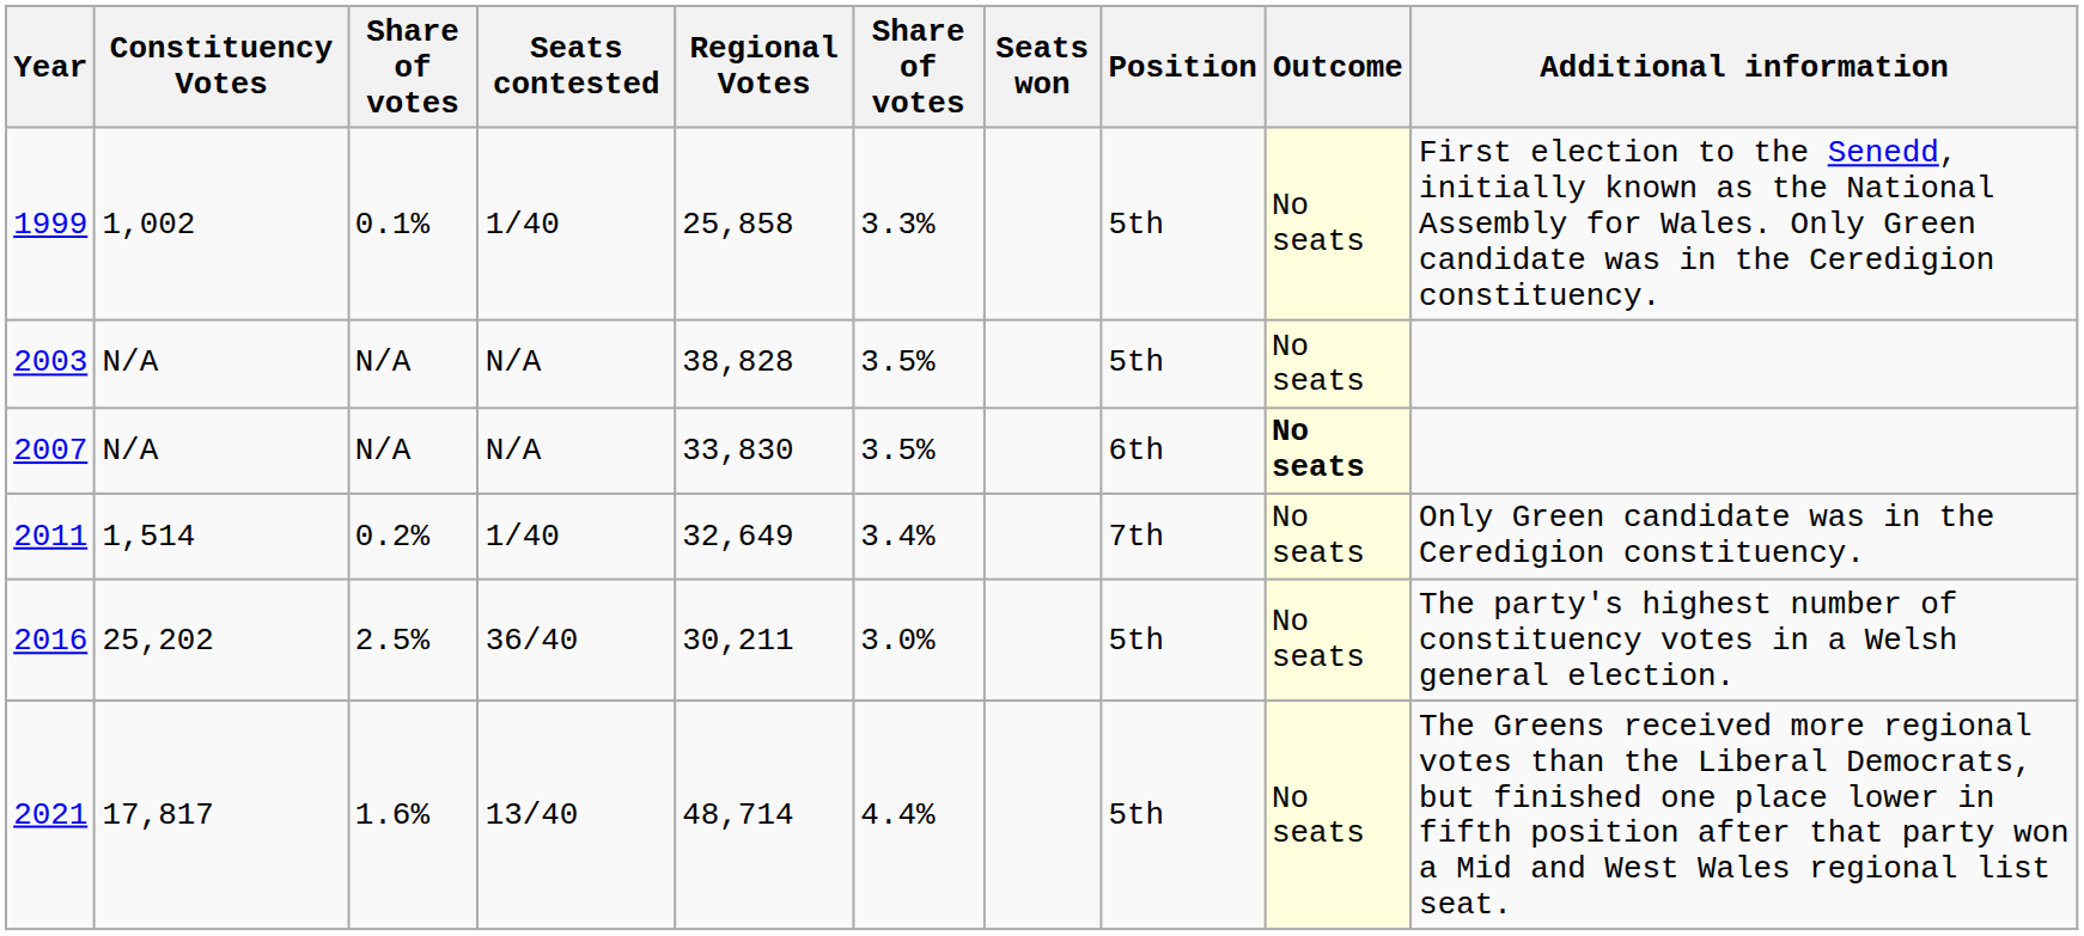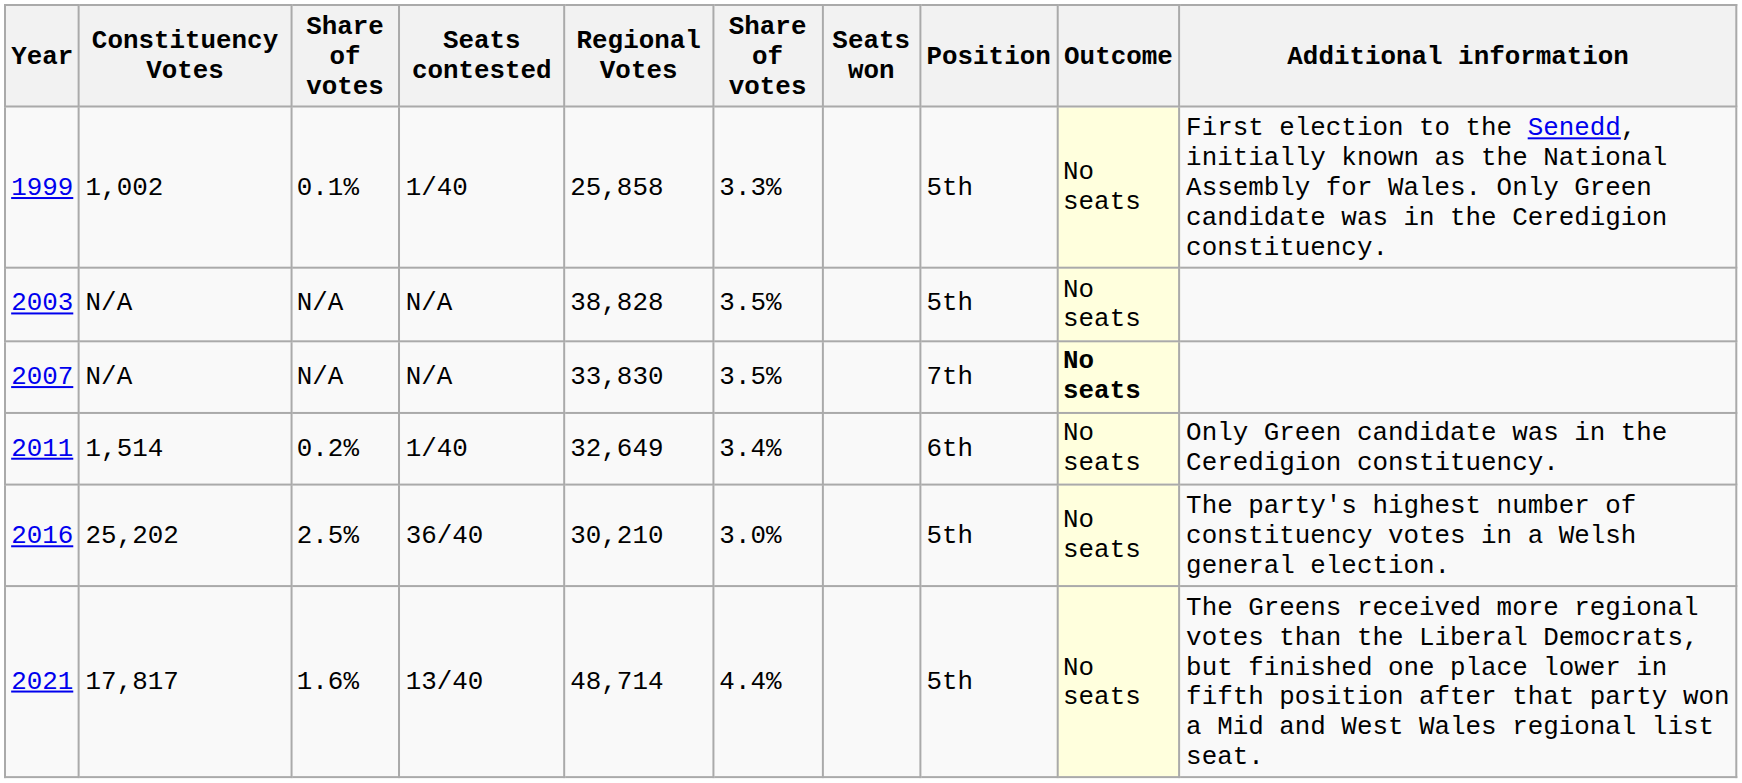 <table class="wikitable">
 <tr>
 <th>Year</th>
 <th>Constituency Votes</th>
 <th>Share of votes</th>
 <th>Seats contested</th>
 <th>Regional Votes</th>
 <th>Share of votes</th>
 <th>Seats won</th>
 <th>Position</th>
 <th>Outcome</th>
 <th>Additional information</th>
 </tr>
 <tr>
 <td><a href='#'>1999</a></td>
 <td>1,002</td>
 <td>0.1%</td>
 <td>1/40</td>
 <td>25,858</td>
 <td>3.3%</td>
 <td></td>
 <td>5th</td>
 <td style="background:#ffd;">No seats</td>
 <td>First election to the <a href='#'>Senedd</a>, initially known as the National Assembly for Wales. Only Green candidate was in the Ceredigion constituency.</td>
 </tr>
 <tr>
 <td><a href='#'>2003</a></td>
 <td>N/A</td>
 <td>N/A</td>
 <td>N/A</td>
 <td>38,828</td>
 <td>3.5%</td>
 <td></td>
 <td>5th</td>
 <td style="background:#ffd;">No seats</td>
 <td></td>
 </tr>
 <tr>
 <td><a href='#'>2007</a></td>
 <td>N/A</td>
 <td>N/A</td>
 <td>N/A</td>
 <td>33,830</td>
 <td>3.5%</td>
 <td></td>
-<td>6th</td>
+<td>7th</td>
 <td style="background:#ffd;"><strong>No seats</strong></td>
 <td></td>
 </tr>
 <tr>
 <td><a href='#'>2011</a></td>
 <td>1,514</td>
 <td>0.2%</td>
 <td>1/40</td>
 <td>32,649</td>
 <td>3.4%</td>
 <td></td>
-<td>7th</td>
+<td>6th</td>
 <td style="background:#ffd;">No seats</td>
 <td>Only Green candidate was in the Ceredigion constituency.</td>
 </tr>
 <tr>
 <td><a href='#'>2016</a></td>
 <td>25,202</td>
 <td>2.5%</td>
 <td>36/40</td>
-<td>30,211</td>
+<td>30,210</td>
 <td>3.0%</td>
 <td></td>
 <td>5th</td>
 <td style="background:#ffd;">No seats</td>
 <td>The party's highest number of constituency votes in a Welsh general election.</td>
 </tr>
 <tr>
 <td><a href='#'>2021</a></td>
 <td>17,817</td>
 <td>1.6%</td>
 <td>13/40</td>
 <td>48,714</td>
 <td>4.4%</td>
 <td></td>
 <td>5th</td>
 <td style="background:#ffd;">No seats</td>
 <td>The Greens received more regional votes than the Liberal Democrats, but finished one place lower in fifth position after that party won a Mid and West Wales regional list seat.</td>
 </tr>
 </table>
